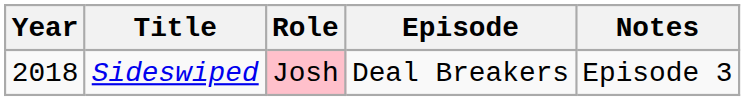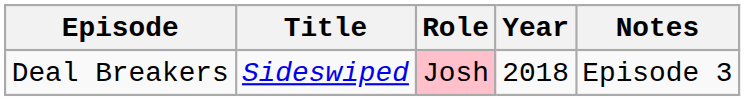 <table class="wikitable sortable">
 <tr>
-<th>Year</th>
+<th>Episode</th>
 <th>Title</th>
 <th>Role</th>
-<th>Episode</th>
+<th>Year</th>
 <th class="unsortable">Notes</th>
 </tr>
 <tr>
-<td>2018</td>
+<td>Deal Breakers</td>
 <td><em><a href='#'>Sideswiped</a></em></td>
 <td style="background: pink;">Josh</td>
-<td>Deal Breakers</td>
+<td>2018</td>
 <td>Episode 3</td>
 </tr>
 </table>
